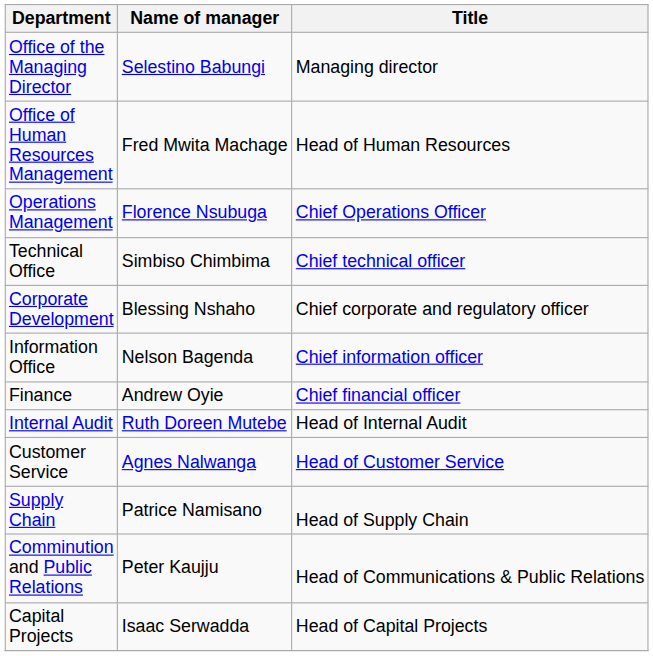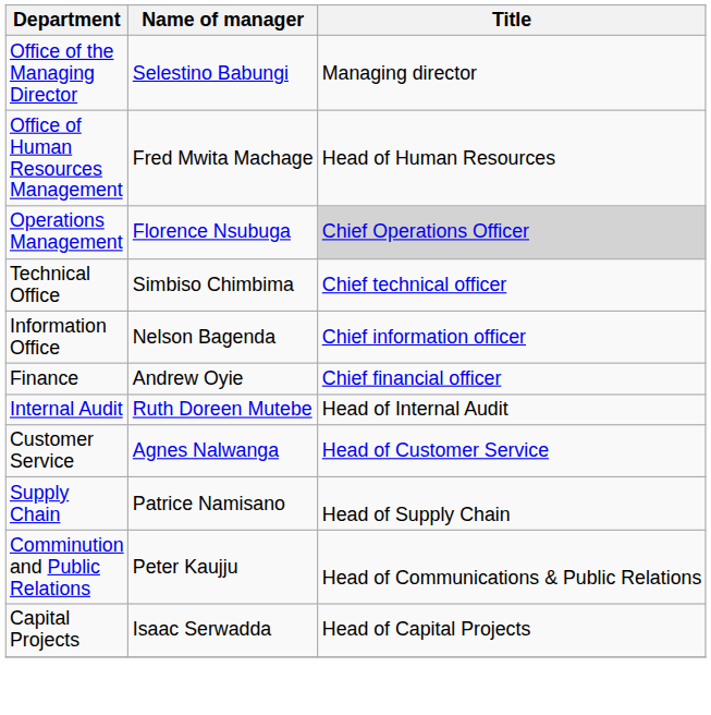 <table class="wikitable sortable" style="margin-left:auto;margin-right:auto">
 <tr>
 <th style="width:2em;">Department</th>
 <th>Name of manager</th>
 <th>Title</th>
 </tr>
 <tr>
 <td><a href='#'>Office of the Managing Director</a></td>
 <td><a href='#'>Selestino Babungi</a></td>
 <td>Managing director</td>
 </tr>
 <tr>
 <td><a href='#'>Office of Human Resources Management</a></td>
 <td>Fred Mwita Machage</td>
 <td>Head of Human Resources</td>
 </tr>
 <tr>
 <td><a href='#'>Operations Management</a></td>
 <td><a href='#'>Florence Nsubuga</a></td>
-<td><a href='#'>Chief Operations Officer</a></td>
+<td style="background: lightgrey;"><a href='#'>Chief Operations Officer</a></td>
 </tr>
 <tr>
 <td>Technical Office</td>
 <td>Simbiso Chimbima</td>
 <td><a href='#'>Chief technical officer</a></td>
-</tr>
-<tr>
-<td><a href='#'>Corporate Development</a></td>
-<td>Blessing Nshaho</td>
-<td>Chief corporate and regulatory officer</td>
 </tr>
 <tr>
 <td>Information Office</td>
 <td>Nelson Bagenda</td>
 <td><a href='#'>Chief information officer</a></td>
 </tr>
 <tr>
 <td>Finance</td>
 <td>Andrew Oyie</td>
 <td><a href='#'>Chief financial officer</a></td>
 </tr>
 <tr>
 <td><a href='#'>Internal Audit</a></td>
 <td><a href='#'>Ruth Doreen Mutebe</a></td>
 <td>Head of Internal Audit</td>
 </tr>
 <tr>
 <td>Customer Service</td>
 <td><a href='#'>Agnes Nalwanga</a></td>
 <td><a href='#'>Head of Customer Service</a></td>
 </tr>
 <tr>
 <td><a href='#'>Supply Chain</a></td>
 <td>Patrice Namisano</td>
 <td><br>Head of Supply Chain</td>
 </tr>
 <tr>
 <td><a href='#'>Comminution</a> and <a href='#'>Public Relations</a></td>
 <td>Peter Kaujju</td>
 <td><br>Head of Communications & Public Relations</td>
 </tr>
 <tr>
 <td>Capital Projects</td>
 <td>Isaac Serwadda</td>
 <td>Head of Capital Projects</td>
 </tr>
 <tr>
 </tr>
 </table>
